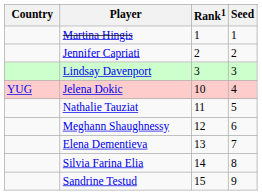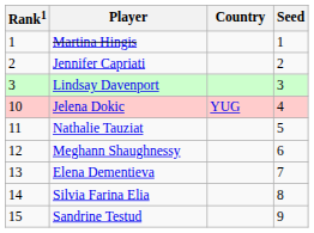 <table class="sortable wikitable">
 <tr>
+<th>Rank<sup>1</sup></th>
+<th width="175">Player</th>
 <th width="70">Country</th>
-<th width="175">Player</th>
-<th>Rank<sup>1</sup></th>
 <th>Seed</th>
 </tr>
 <tr>
+<td>1</td>
+<td><s><a href='#'>Martina Hingis</a></s></td>
 <td></td>
-<td><s><a href='#'>Martina Hingis</a></s></td>
-<td>1</td>
 <td>1</td>
 </tr>
 <tr>
+<td>2</td>
+<td><a href='#'>Jennifer Capriati</a></td>
 <td></td>
-<td><a href='#'>Jennifer Capriati</a></td>
-<td>2</td>
 <td>2</td>
 </tr>
 <tr style="background:#cfc;">
+<td>3</td>
+<td><a href='#'>Lindsay Davenport</a></td>
 <td></td>
-<td><a href='#'>Lindsay Davenport</a></td>
-<td>3</td>
 <td>3</td>
 </tr>
 <tr style="background:#fcc;">
+<td>10</td>
+<td><a href='#'>Jelena Dokic</a></td>
 <td> <a href='#'>YUG</a></td>
-<td><a href='#'>Jelena Dokic</a></td>
-<td>10</td>
 <td>4</td>
 </tr>
 <tr>
+<td>11</td>
+<td><a href='#'>Nathalie Tauziat</a></td>
 <td></td>
-<td><a href='#'>Nathalie Tauziat</a></td>
-<td>11</td>
 <td>5</td>
 </tr>
 <tr>
+<td>12</td>
+<td><a href='#'>Meghann Shaughnessy</a></td>
 <td></td>
-<td><a href='#'>Meghann Shaughnessy</a></td>
-<td>12</td>
 <td>6</td>
 </tr>
 <tr>
+<td>13</td>
+<td><a href='#'>Elena Dementieva</a></td>
 <td></td>
-<td><a href='#'>Elena Dementieva</a></td>
-<td>13</td>
 <td>7</td>
 </tr>
 <tr>
+<td>14</td>
+<td><a href='#'>Silvia Farina Elia</a></td>
 <td></td>
-<td><a href='#'>Silvia Farina Elia</a></td>
-<td>14</td>
 <td>8</td>
 </tr>
 <tr>
+<td>15</td>
+<td><a href='#'>Sandrine Testud</a></td>
 <td></td>
-<td><a href='#'>Sandrine Testud</a></td>
-<td>15</td>
 <td>9</td>
 </tr>
 </table>
